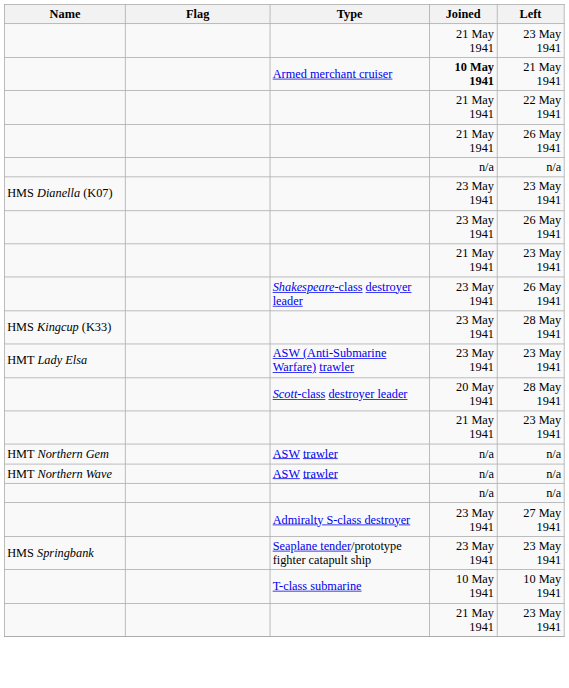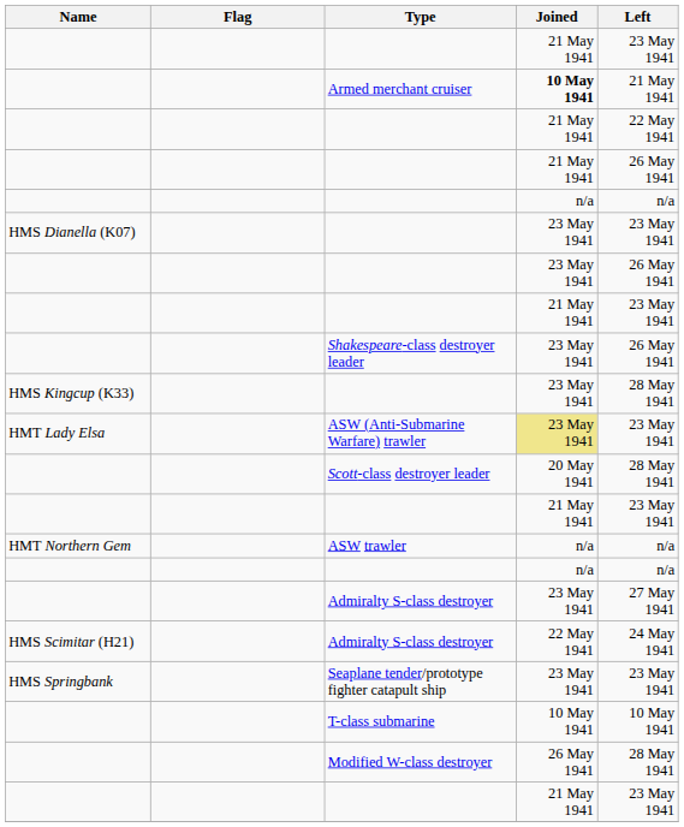 <table class="wikitable sortable">
 <tr>
 <th scope="col" width="150px">Name</th>
 <th scope="col" width="180px">Flag</th>
 <th width="200px">Type</th>
 <th width="80px">Joined</th>
 <th width="80px">Left</th>
 </tr>
 <tr>
 <td align="left"></td>
 <td align="left"></td>
 <td align="left"></td>
 <td align="right">21 May 1941</td>
 <td align="right">23 May 1941</td>
 </tr>
 <tr>
 <td align="left"></td>
 <td align="left"></td>
 <td align="left"><a href='#'>Armed merchant cruiser</a></td>
 <td align="right"><strong>10 May 1941</strong></td>
 <td align="right">21 May 1941</td>
 </tr>
 <tr>
 <td align="left"></td>
 <td align="left"></td>
 <td align="left"></td>
 <td align="right">21 May 1941</td>
 <td align="right">22 May 1941</td>
 </tr>
 <tr>
 <td align="left"></td>
 <td align="left"></td>
 <td align="left"></td>
 <td align="right">21 May 1941</td>
 <td align="right">26 May 1941</td>
 </tr>
 <tr>
 <td align="left"></td>
 <td align="left"></td>
 <td align="left"></td>
 <td align="right">n/a</td>
 <td align="right">n/a</td>
 </tr>
 <tr>
 <td align="left">HMS <em>Dianella</em> (K07)</td>
 <td align="left"></td>
 <td align="left"></td>
 <td align="right">23 May 1941</td>
 <td align="right">23 May 1941</td>
 </tr>
 <tr>
 <td align="left"></td>
 <td align="left"></td>
 <td align="left"></td>
 <td align="right">23 May 1941</td>
 <td align="right">26 May 1941</td>
 </tr>
 <tr>
 <td align="left"></td>
 <td align="left"></td>
 <td align="left"></td>
 <td align="right">21 May 1941</td>
 <td align="right">23 May 1941</td>
 </tr>
 <tr>
 <td align="left"></td>
 <td align="left"></td>
 <td align="left"><a href='#'><em>Shakespeare</em>-class</a> <a href='#'>destroyer leader</a></td>
 <td align="right">23 May 1941</td>
 <td align="right">26 May 1941</td>
 </tr>
 <tr>
 <td align="left">HMS <em>Kingcup</em> (K33)</td>
 <td align="left"></td>
 <td align="left"></td>
 <td align="right">23 May 1941</td>
 <td align="right">28 May 1941</td>
 </tr>
 <tr>
 <td align="left">HMT <em>Lady Elsa</em></td>
 <td align="left"></td>
 <td align="left"><a href='#'>ASW (Anti-Submarine Warfare)</a> <a href='#'>trawler</a></td>
-<td align="right">23 May 1941</td>
+<td align="right" style="background: khaki;">23 May 1941</td>
 <td align="right">23 May 1941</td>
 </tr>
 <tr>
 <td align="left"></td>
 <td align="left"></td>
 <td align="left"><a href='#'><em>Scott</em>-class</a> <a href='#'>destroyer leader</a></td>
 <td align="right">20 May 1941</td>
 <td align="right">28 May 1941</td>
 </tr>
 <tr>
 <td align="left"></td>
 <td align="left"></td>
 <td align="left"></td>
 <td align="right">21 May 1941</td>
 <td align="right">23 May 1941</td>
 </tr>
 <tr>
 <td align="left">HMT <em>Northern Gem</em></td>
 <td align="left"></td>
 <td align="left"><a href='#'>ASW</a> <a href='#'>trawler</a></td>
 <td align="right">n/a</td>
 <td align="right">n/a</td>
 </tr>
 <tr>
-<td align="left">HMT <em>Northern Wave</em></td>
-<td align="left"></td>
-<td align="left"><a href='#'>ASW</a> <a href='#'>trawler</a></td>
-<td align="right">n/a</td>
-<td align="right">n/a</td>
-</tr>
-<tr>
 <td align="left"></td>
 <td align="left"></td>
 <td align="left"></td>
 <td align="right">n/a</td>
 <td align="right">n/a</td>
 </tr>
 <tr>
 <td align="left"></td>
 <td align="left"></td>
 <td align="left"><a href='#'>Admiralty S-class destroyer</a></td>
 <td align="right">23 May 1941</td>
 <td align="right">27 May 1941</td>
+</tr>
+<tr>
+<td align="left">HMS <em>Scimitar</em> (H21)</td>
+<td align="left"></td>
+<td align="left"><a href='#'>Admiralty S-class destroyer</a></td>
+<td align="right">22 May 1941</td>
+<td align="right">24 May 1941</td>
 </tr>
 <tr>
 <td align="left">HMS <em>Springbank</em></td>
 <td align="left"></td>
 <td align="left"><a href='#'>Seaplane tender</a>/prototype fighter catapult ship</td>
 <td align="right">23 May 1941</td>
 <td align="right">23 May 1941</td>
 </tr>
 <tr>
 <td align="left"></td>
 <td align="left"></td>
 <td align="left"><a href='#'>T-class submarine</a></td>
 <td align="right">10 May 1941</td>
 <td align="right">10 May 1941</td>
 </tr>
 <tr>
 <td align="left"></td>
 <td align="left"></td>
+<td align="left"><a href='#'>Modified W-class destroyer</a></td>
+<td align="right">26 May 1941</td>
+<td align="right">28 May 1941</td>
+</tr>
+<tr>
+<td align="left"></td>
+<td align="left"></td>
 <td align="left"></td>
 <td align="right">21 May 1941</td>
 <td align="right">23 May 1941</td>
 </tr>
 <tr>
 </tr>
 </table>
